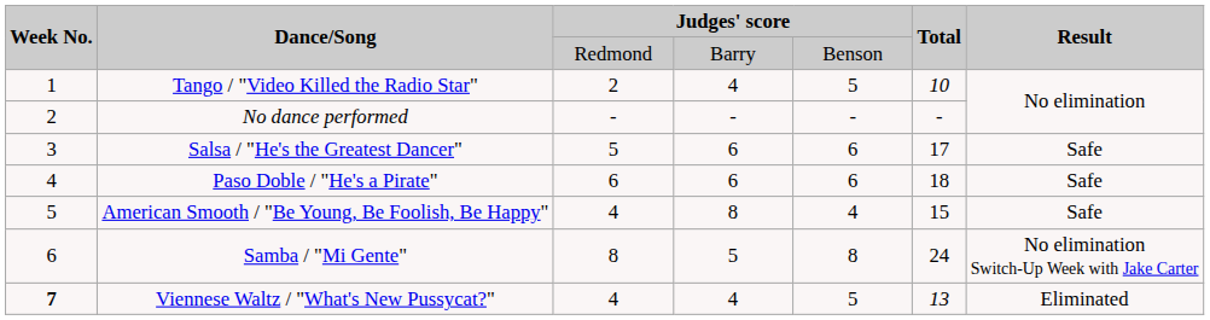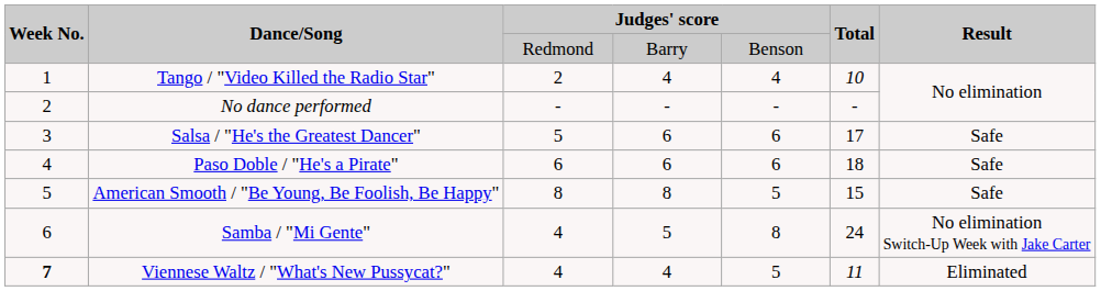 <table class="wikitable collapsible">
 <tr>
 <th rowspan="2" style="background:#ccc; text-align:Center;"><strong>Week No.</strong></th>
 <th rowspan="2" style="background:#ccc; text-align:Center;"><strong>Dance/Song</strong></th>
 <th colspan="3" style="background:#ccc; text-align:Center;"><strong>Judges' score</strong></th>
 <th rowspan="2" style="background:#ccc; text-align:Center;"><strong>Total</strong></th>
 <th rowspan="2" style="background:#ccc; text-align:Center;"><strong>Result</strong></th>
 </tr>
 <tr style="text-align:center; background:#ccc;">
 <td style="width:10%; ">Redmond</td>
 <td style="width:10%; ">Barry</td>
 <td style="width:10%; ">Benson</td>
 </tr>
 <tr style="text-align:center; background:#faf6f6;">
 <td>1</td>
 <td><a href='#'>Tango</a> / "<a href='#'>Video Killed the Radio Star</a>"</td>
 <td>2</td>
 <td>4</td>
-<td>5</td>
+<td>4</td>
 <td><span><em>10</em></span></td>
 <td rowspan="2">No elimination</td>
 </tr>
 <tr style="text-align:center; background:#faf6f6;">
 <td>2</td>
 <td><em>No dance performed</em></td>
 <td>-</td>
 <td>-</td>
 <td>-</td>
 <td>-</td>
 </tr>
 <tr style="text-align:center; background:#faf6f6;">
 <td>3</td>
 <td><a href='#'>Salsa</a> / "<a href='#'>He's the Greatest Dancer</a>"</td>
 <td>5</td>
 <td>6</td>
 <td>6</td>
 <td>17</td>
 <td>Safe</td>
 </tr>
 <tr style="text-align:center; background:#faf6f6;">
 <td>4</td>
 <td><a href='#'>Paso Doble</a> / "<a href='#'>He's a Pirate</a>"</td>
 <td>6</td>
 <td>6</td>
 <td>6</td>
 <td>18</td>
 <td>Safe</td>
 </tr>
 <tr style="text-align:center; background:#faf6f6;">
 <td>5</td>
 <td><a href='#'>American Smooth</a> / "<a href='#'>Be Young, Be Foolish, Be Happy</a>"</td>
-<td>4</td>
 <td>8</td>
-<td>4</td>
+<td>8</td>
+<td>5</td>
 <td>15</td>
 <td>Safe</td>
 </tr>
 <tr style="text-align:center; background:#faf6f6;">
 <td>6</td>
 <td><a href='#'>Samba</a> / "<a href='#'>Mi Gente</a>"</td>
-<td>8</td>
+<td>4</td>
 <td>5</td>
 <td>8</td>
 <td>24</td>
 <td>No elimination<br><small>Switch-Up Week with <a href='#'>Jake Carter</a></small></td>
 </tr>
 <tr style="text-align:center; background:#faf6f6;">
 <td><strong>7</strong></td>
 <td><a href='#'>Viennese Waltz</a> / "<a href='#'>What's New Pussycat?</a>"</td>
 <td>4</td>
 <td>4</td>
 <td>5</td>
-<td><span><em>13</em></span></td>
+<td><span><em>11</em></span></td>
 <td>Eliminated</td>
 </tr>
 </table>
